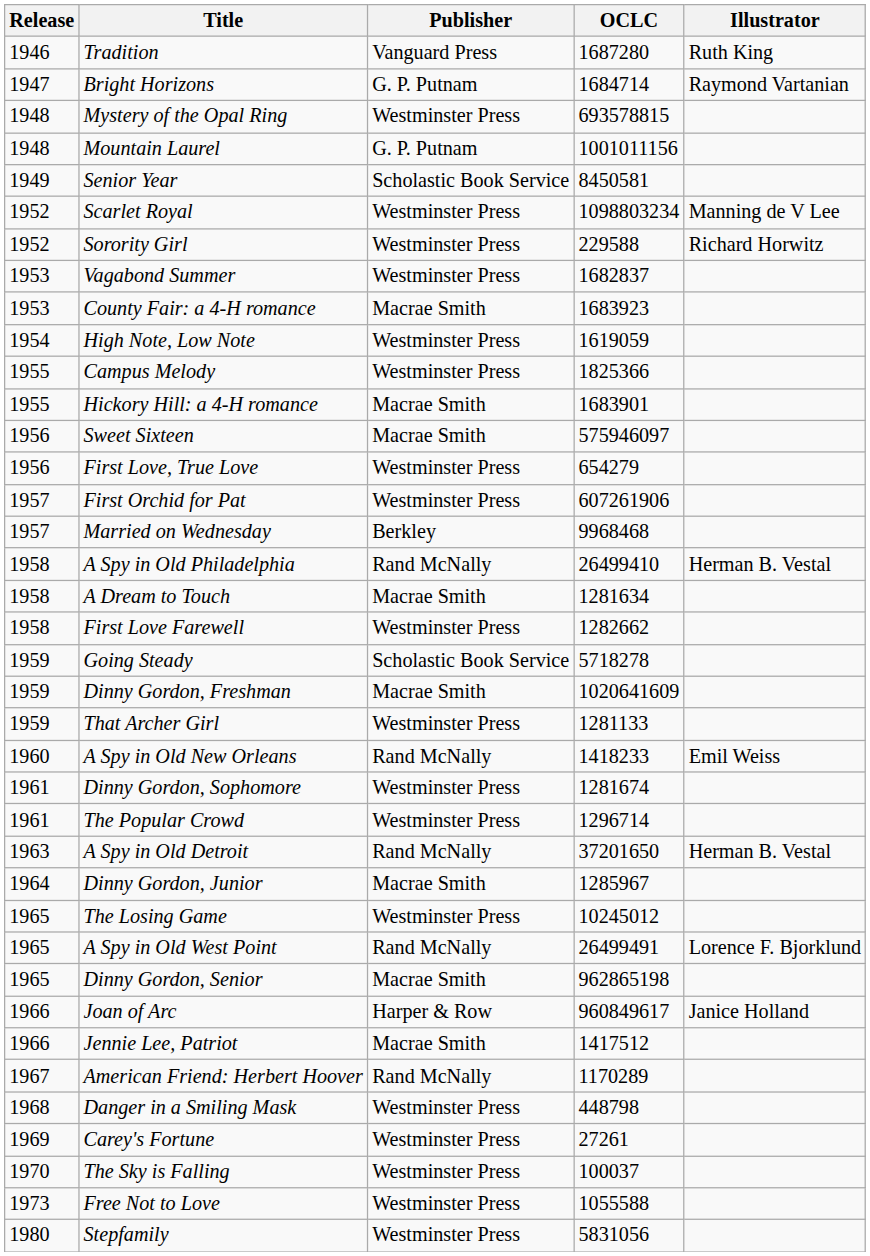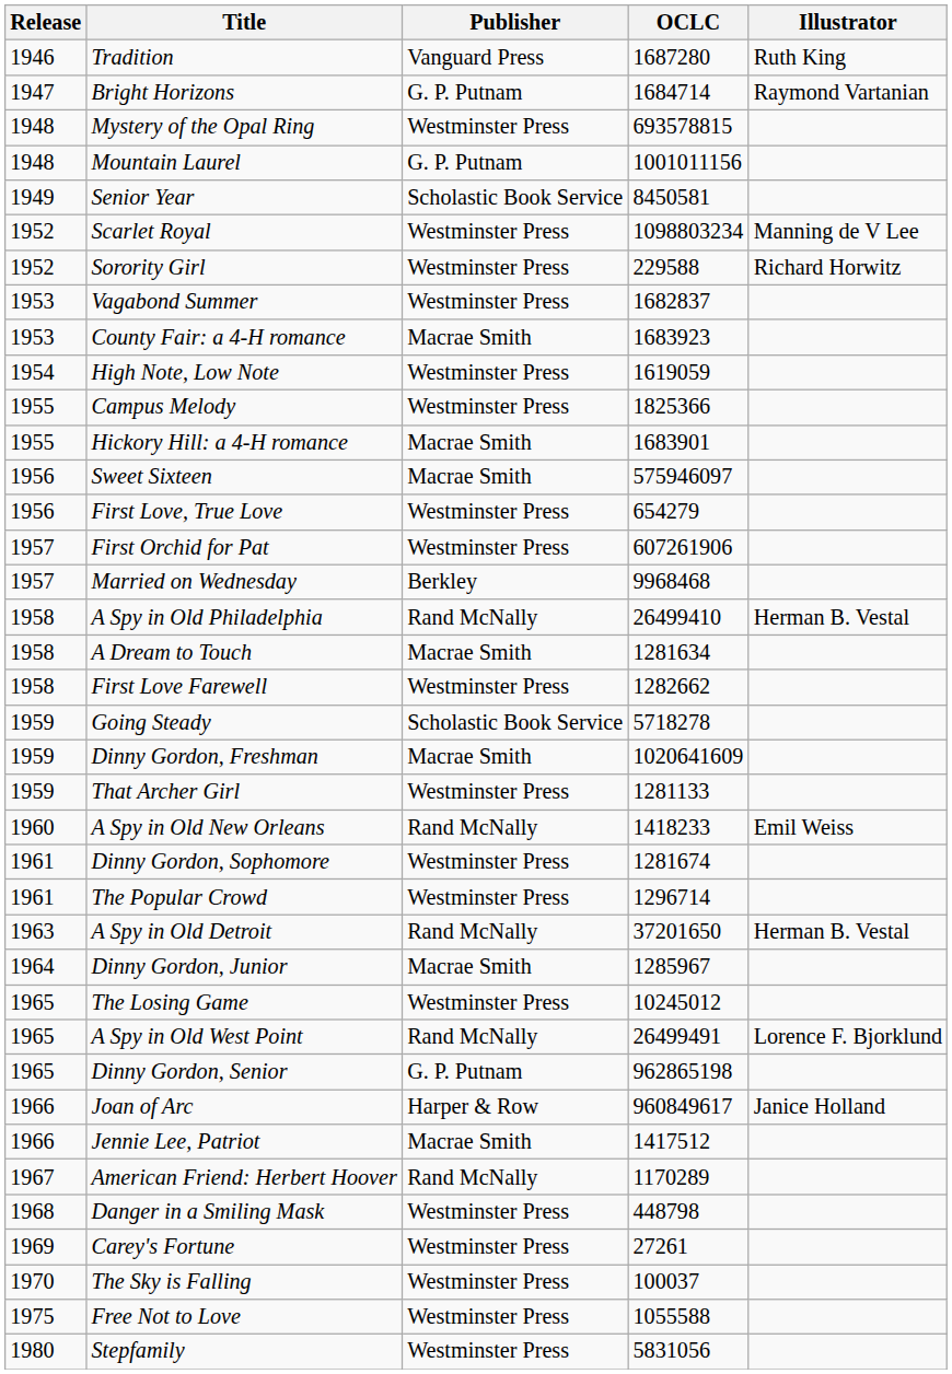 <table class="wikitable">
 <tr>
 <th>Release</th>
 <th>Title</th>
 <th>Publisher</th>
 <th>OCLC</th>
 <th>Illustrator</th>
 </tr>
 <tr>
 <td>1946</td>
 <td><em>Tradition</em></td>
 <td>Vanguard Press</td>
 <td>1687280</td>
 <td>Ruth King</td>
 </tr>
 <tr>
 <td>1947</td>
 <td><em>Bright Horizons</em></td>
 <td>G. P. Putnam</td>
 <td>1684714</td>
 <td>Raymond Vartanian</td>
 </tr>
 <tr>
 <td>1948</td>
 <td><em>Mystery of the Opal Ring</em></td>
 <td>Westminster Press</td>
 <td>693578815</td>
 <td></td>
 </tr>
 <tr>
 <td>1948</td>
 <td><em>Mountain Laurel</em></td>
 <td>G. P. Putnam</td>
 <td>1001011156</td>
 <td></td>
 </tr>
 <tr>
 <td>1949</td>
 <td><em>Senior Year</em></td>
 <td>Scholastic Book Service</td>
 <td>8450581</td>
 <td></td>
 </tr>
 <tr>
 <td>1952</td>
 <td><em>Scarlet Royal</em></td>
 <td>Westminster Press</td>
 <td>1098803234</td>
 <td>Manning de V Lee</td>
 </tr>
 <tr>
 <td>1952</td>
 <td><em>Sorority Girl</em></td>
 <td>Westminster Press</td>
 <td>229588</td>
 <td>Richard Horwitz</td>
 </tr>
 <tr>
 <td>1953</td>
 <td><em>Vagabond Summer</em></td>
 <td>Westminster Press</td>
 <td>1682837</td>
 <td></td>
 </tr>
 <tr>
 <td>1953</td>
 <td><em>County Fair: a 4-H romance</em></td>
 <td>Macrae Smith</td>
 <td>1683923</td>
 <td></td>
 </tr>
 <tr>
 <td>1954</td>
 <td><em>High Note, Low Note</em></td>
 <td>Westminster Press</td>
 <td>1619059</td>
 <td></td>
 </tr>
 <tr>
 <td>1955</td>
 <td><em>Campus Melody</em></td>
 <td>Westminster Press</td>
 <td>1825366</td>
 <td></td>
 </tr>
 <tr>
 <td>1955</td>
 <td><em>Hickory Hill: a 4-H romance</em></td>
 <td>Macrae Smith</td>
 <td>1683901</td>
 <td></td>
 </tr>
 <tr>
 <td>1956</td>
 <td><em>Sweet Sixteen</em></td>
 <td>Macrae Smith</td>
 <td>575946097</td>
 <td></td>
 </tr>
 <tr>
 <td>1956</td>
 <td><em>First Love, True Love</em></td>
 <td>Westminster Press</td>
 <td>654279</td>
 <td></td>
 </tr>
 <tr>
 <td>1957</td>
 <td><em>First Orchid for Pat</em></td>
 <td>Westminster Press</td>
 <td>607261906</td>
 <td></td>
 </tr>
 <tr>
 <td>1957</td>
 <td><em>Married on Wednesday</em></td>
 <td>Berkley</td>
 <td>9968468</td>
 <td></td>
 </tr>
 <tr>
 <td>1958</td>
 <td><em>A Spy in Old Philadelphia</em></td>
 <td>Rand McNally</td>
 <td>26499410</td>
 <td>Herman B. Vestal</td>
 </tr>
 <tr>
 <td>1958</td>
 <td><em>A Dream to Touch</em></td>
 <td>Macrae Smith</td>
 <td>1281634</td>
 <td></td>
 </tr>
 <tr>
 <td>1958</td>
 <td><em>First Love Farewell</em></td>
 <td>Westminster Press</td>
 <td>1282662</td>
 <td></td>
 </tr>
 <tr>
 <td>1959</td>
 <td><em>Going Steady</em></td>
 <td>Scholastic Book Service</td>
 <td>5718278</td>
 <td></td>
 </tr>
 <tr>
 <td>1959</td>
 <td><em>Dinny Gordon, Freshman</em></td>
 <td>Macrae Smith</td>
 <td>1020641609</td>
 <td></td>
 </tr>
 <tr>
 <td>1959</td>
 <td><em>That Archer Girl</em></td>
 <td>Westminster Press</td>
 <td>1281133</td>
 <td></td>
 </tr>
 <tr>
 <td>1960</td>
 <td><em>A Spy in Old New Orleans</em></td>
 <td>Rand McNally</td>
 <td>1418233</td>
 <td>Emil Weiss</td>
 </tr>
 <tr>
 <td>1961</td>
 <td><em>Dinny Gordon, Sophomore</em></td>
 <td>Westminster Press</td>
 <td>1281674</td>
 <td></td>
 </tr>
 <tr>
 <td>1961</td>
 <td><em>The Popular Crowd</em></td>
 <td>Westminster Press</td>
 <td>1296714</td>
 <td></td>
 </tr>
 <tr>
 <td>1963</td>
 <td><em>A Spy in Old Detroit</em></td>
 <td>Rand McNally</td>
 <td>37201650</td>
 <td>Herman B. Vestal</td>
 </tr>
 <tr>
 <td>1964</td>
 <td><em>Dinny Gordon, Junior</em></td>
 <td>Macrae Smith</td>
 <td>1285967</td>
 <td></td>
 </tr>
 <tr>
 <td>1965</td>
 <td><em>The Losing Game</em></td>
 <td>Westminster Press</td>
 <td>10245012</td>
 <td></td>
 </tr>
 <tr>
 <td>1965</td>
 <td><em>A Spy in Old West Point</em></td>
 <td>Rand McNally</td>
 <td>26499491</td>
 <td>Lorence F. Bjorklund</td>
 </tr>
 <tr>
 <td>1965</td>
 <td><em>Dinny Gordon, Senior</em></td>
-<td>Macrae Smith</td>
+<td>G. P. Putnam</td>
 <td>962865198</td>
 <td></td>
 </tr>
 <tr>
 <td>1966</td>
 <td><em>Joan of Arc</em></td>
 <td>Harper & Row</td>
 <td>960849617</td>
 <td>Janice Holland</td>
 </tr>
 <tr>
 <td>1966</td>
 <td><em>Jennie Lee, Patriot</em></td>
 <td>Macrae Smith</td>
 <td>1417512</td>
 <td></td>
 </tr>
 <tr>
 <td>1967</td>
 <td><em>American Friend: Herbert Hoover</em></td>
 <td>Rand McNally</td>
 <td>1170289</td>
 <td></td>
 </tr>
 <tr>
 <td>1968</td>
 <td><em>Danger in a Smiling Mask</em></td>
 <td>Westminster Press</td>
 <td>448798</td>
 <td></td>
 </tr>
 <tr>
 <td>1969</td>
 <td><em>Carey's Fortune</em></td>
 <td>Westminster Press</td>
 <td>27261</td>
 <td></td>
 </tr>
 <tr>
 <td>1970</td>
 <td><em>The Sky is Falling</em></td>
 <td>Westminster Press</td>
 <td>100037</td>
 <td></td>
 </tr>
 <tr>
-<td>1973</td>
+<td>1975</td>
 <td><em>Free Not to Love</em></td>
 <td>Westminster Press</td>
 <td>1055588</td>
 <td></td>
 </tr>
 <tr>
 <td>1980</td>
 <td><em>Stepfamily</em></td>
 <td>Westminster Press</td>
 <td>5831056</td>
 <td></td>
 </tr>
 </table>
